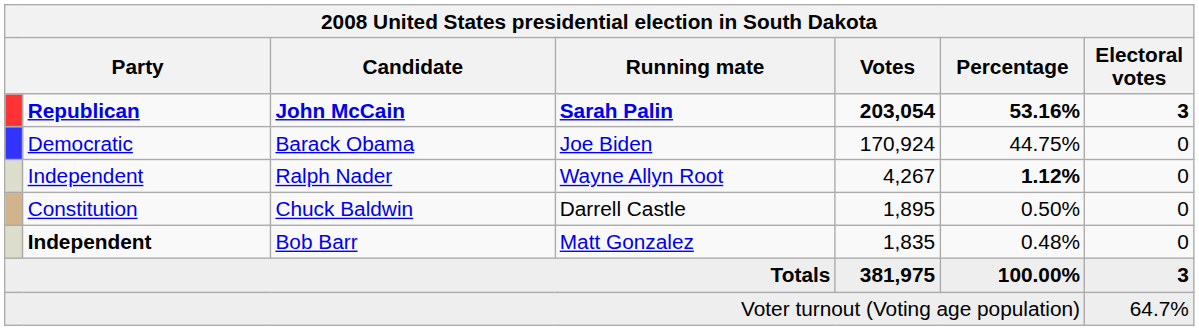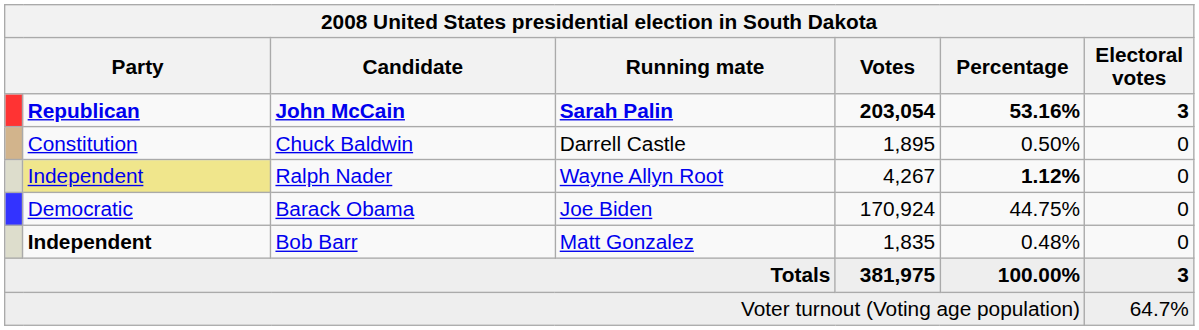 <table class="wikitable" style="font-size: 95%;">
 <tr>
 <th colspan="7">2008 United States presidential election in South Dakota</th>
 </tr>
 <tr>
 <th colspan="2" style="width: 15em">Party</th>
 <th style="width: 17em">Candidate</th>
 <th style="width: 17em">Running mate</th>
 <th style="width: 5em">Votes</th>
 <th style="width: 7em">Percentage</th>
 <th style="width: 5em">Electoral votes</th>
 </tr>
 <tr>
 <th style="background:#f33; width:3px;"></th>
 <td style="width: 130px"><strong><a href='#'>Republican</a></strong></td>
 <td><strong><a href='#'>John McCain</a></strong></td>
 <td><strong><a href='#'>Sarah Palin</a></strong></td>
 <td style="text-align:right;"><strong>203,054</strong></td>
 <td style="text-align:right;"><strong>53.16%</strong></td>
 <td style="text-align:right;"><strong>3</strong></td>
 </tr>
 <tr>
-<th style="background:#33f; width:3px;"></th>
-<td style="width: 130px"><a href='#'>Democratic</a></td>
-<td><a href='#'>Barack Obama</a></td>
-<td><a href='#'>Joe Biden</a></td>
-<td style="text-align:right;">170,924</td>
-<td style="text-align:right;">44.75%</td>
+<th style="background:tan; width:3px;"></th>
+<td style="width: 130px"><a href='#'>Constitution</a></td>
+<td><a href='#'>Chuck Baldwin</a></td>
+<td>Darrell Castle</td>
+<td style="text-align:right;">1,895</td>
+<td style="text-align:right;">0.50%</td>
 <td style="text-align:right;">0</td>
 </tr>
 <tr>
 <th style="background:#ddddcc; width:3px;"></th>
-<td style="width: 130px"><a href='#'>Independent</a></td>
+<td style="background: khaki; width: 130px"><a href='#'>Independent</a></td>
 <td><a href='#'>Ralph Nader</a></td>
 <td><a href='#'>Wayne Allyn Root</a></td>
 <td style="text-align:right;">4,267</td>
 <td style="text-align:right;"><strong>1.12%</strong></td>
 <td style="text-align:right;">0</td>
 </tr>
 <tr>
-<th style="background:tan; width:3px;"></th>
-<td style="width: 130px"><a href='#'>Constitution</a></td>
-<td><a href='#'>Chuck Baldwin</a></td>
-<td>Darrell Castle</td>
-<td style="text-align:right;">1,895</td>
-<td style="text-align:right;">0.50%</td>
+<th style="background:#33f; width:3px;"></th>
+<td style="width: 130px"><a href='#'>Democratic</a></td>
+<td><a href='#'>Barack Obama</a></td>
+<td><a href='#'>Joe Biden</a></td>
+<td style="text-align:right;">170,924</td>
+<td style="text-align:right;">44.75%</td>
 <td style="text-align:right;">0</td>
 </tr>
 <tr>
 <th style="background:#ddddcc; width:3px;"></th>
 <td style="width: 130px"><strong>Independent</strong></td>
 <td><a href='#'>Bob Barr</a></td>
 <td><a href='#'>Matt Gonzalez</a></td>
 <td style="text-align:right;">1,835</td>
 <td style="text-align:right;">0.48%</td>
 <td style="text-align:right;">0</td>
 </tr>
 <tr style="background:#eee; text-align:right;">
 <td colspan="4"><strong>Totals</strong></td>
 <td><strong>381,975</strong></td>
 <td><strong>100.00%</strong></td>
 <td><strong>3</strong></td>
 </tr>
 <tr style="background:#eee; text-align:right;">
 <td colspan="6">Voter turnout (Voting age population)</td>
 <td>64.7%</td>
 </tr>
 </table>
